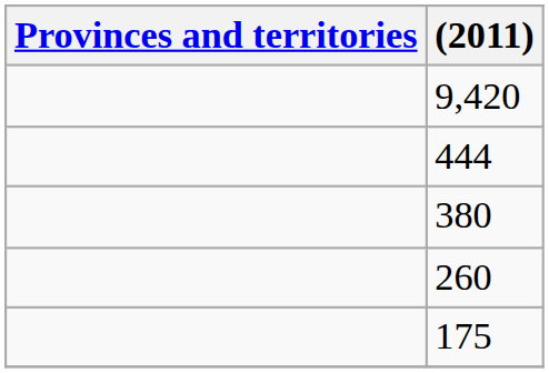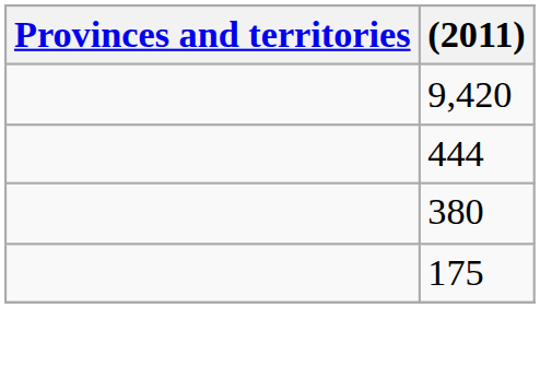 <table class="wikitable sortable">
 <tr>
 <th><a href='#'>Provinces and territories</a></th>
 <th>(2011) </th>
 </tr>
 <tr>
 <td></td>
 <td>9,420</td>
 </tr>
 <tr>
 <td></td>
 <td>444</td>
 </tr>
 <tr>
 <td></td>
 <td>380</td>
 </tr>
 <tr>
 <td></td>
-<td>260</td>
-</tr>
-<tr>
-<td></td>
 <td>175</td>
 </tr>
 <tr>
 </tr>
 </table>
